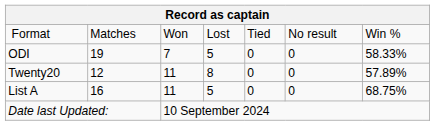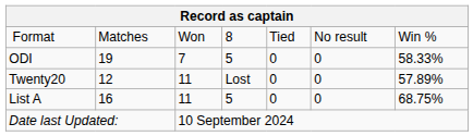 <table class="wikitable" style="float: right; margin-left: 1em; width: 40%; font-size: 90%;">
 <tr>
 <th colspan="8"><strong>Record as captain</strong></th>
 </tr>
 <tr>
 <td> Format</td>
 <td>Matches</td>
 <td>Won</td>
-<td>Lost</td>
+<td>8</td>
 <td>Tied</td>
 <td>No result</td>
 <td>Win %</td>
 </tr>
 <tr>
 <td>ODI</td>
 <td>19</td>
 <td>7</td>
 <td>5</td>
 <td>0</td>
 <td>0</td>
 <td>58.33%</td>
 </tr>
 <tr>
 <td>Twenty20</td>
 <td>12</td>
 <td>11</td>
-<td>8</td>
+<td>Lost</td>
 <td>0</td>
 <td>0</td>
 <td>57.89%</td>
 </tr>
 <tr>
 <td>List A</td>
 <td>16</td>
 <td>11</td>
 <td>5</td>
 <td>0</td>
 <td>0</td>
 <td>68.75%</td>
 </tr>
 <tr>
 <td colspan=2><em>Date last Updated:</em></td>
 <td colspan=8>10 September 2024</td>
 </tr>
 </table>
